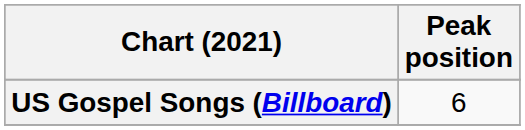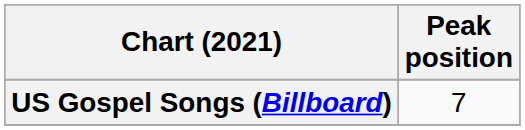 <table class="wikitable plainrowheaders" style="text-align:center">
 <tr>
 <th scope="col">Chart (2021)</th>
 <th scope="col">Peak<br>position</th>
 </tr>
 <tr>
 </tr>
 <tr>
 <th scope="row">US Gospel Songs (<a href='#'><em>Billboard</em></a>)</th>
-<td>6</td>
+<td>7</td>
 </tr>
 <tr>
 </tr>
 </table>
